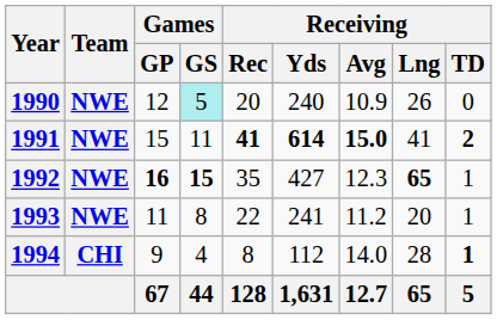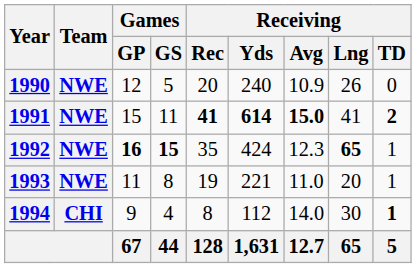 <table class="wikitable" style="text-align:center">
 <tr>
 <th rowspan="2">Year</th>
 <th rowspan="2">Team</th>
 <th colspan="2">Games</th>
 <th colspan="5">Receiving</th>
 </tr>
 <tr>
 <th>GP</th>
 <th>GS</th>
 <th>Rec</th>
 <th>Yds</th>
 <th>Avg</th>
 <th>Lng</th>
 <th>TD</th>
 </tr>
 <tr>
 <th><a href='#'>1990</a></th>
 <th><a href='#'>NWE</a></th>
 <td>12</td>
-<td style="background: paleturquoise;">5</td>
+<td>5</td>
 <td>20</td>
 <td>240</td>
 <td>10.9</td>
 <td>26</td>
 <td>0</td>
 </tr>
 <tr>
 <th><a href='#'>1991</a></th>
 <th><a href='#'>NWE</a></th>
 <td>15</td>
 <td>11</td>
 <td><strong>41</strong></td>
 <td><strong>614</strong></td>
 <td><strong>15.0</strong></td>
 <td>41</td>
 <td><strong>2</strong></td>
 </tr>
 <tr>
 <th><a href='#'>1992</a></th>
 <th><a href='#'>NWE</a></th>
 <td><strong>16</strong></td>
 <td><strong>15</strong></td>
 <td>35</td>
-<td>427</td>
+<td>424</td>
 <td>12.3</td>
 <td><strong>65</strong></td>
 <td>1</td>
 </tr>
 <tr>
 <th><a href='#'>1993</a></th>
 <th><a href='#'>NWE</a></th>
 <td>11</td>
 <td>8</td>
-<td>22</td>
-<td>241</td>
-<td>11.2</td>
+<td>19</td>
+<td>221</td>
+<td>11.0</td>
 <td>20</td>
 <td>1</td>
 </tr>
 <tr>
 <th><a href='#'>1994</a></th>
 <th><a href='#'>CHI</a></th>
 <td>9</td>
 <td>4</td>
 <td>8</td>
 <td>112</td>
 <td>14.0</td>
-<td>28</td>
+<td>30</td>
 <td><strong>1</strong></td>
 </tr>
 <tr>
 <th colspan="2"></th>
 <th>67</th>
 <th>44</th>
 <th>128</th>
 <th>1,631</th>
 <th>12.7</th>
 <th>65</th>
 <th>5</th>
 </tr>
 </table>
